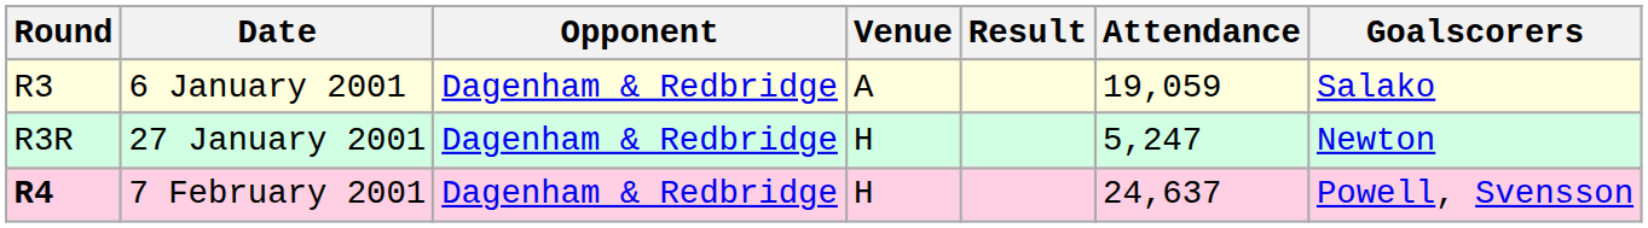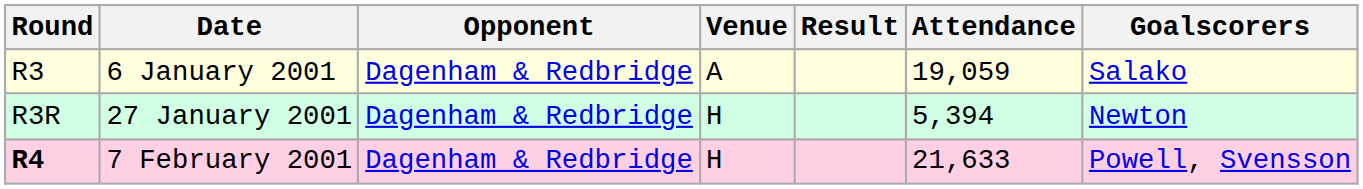 <table class="wikitable">
 <tr>
 <th>Round</th>
 <th>Date</th>
 <th>Opponent</th>
 <th>Venue</th>
 <th>Result</th>
 <th>Attendance</th>
 <th>Goalscorers</th>
 </tr>
 <tr style="background-color: #ffffdd;">
 <td>R3</td>
 <td>6 January 2001</td>
 <td><a href='#'>Dagenham & Redbridge</a></td>
 <td>A</td>
 <td></td>
 <td>19,059</td>
 <td><a href='#'>Salako</a></td>
 </tr>
 <tr style="background-color: #d0ffe3;">
 <td>R3R</td>
 <td>27 January 2001</td>
 <td><a href='#'>Dagenham & Redbridge</a></td>
 <td>H</td>
 <td> </td>
-<td>5,247</td>
+<td>5,394</td>
 <td><a href='#'>Newton</a></td>
 </tr>
 <tr style="background-color: #ffd0e3;">
 <td><strong>R4</strong></td>
 <td>7 February 2001</td>
 <td><a href='#'>Dagenham & Redbridge</a></td>
 <td>H</td>
 <td></td>
-<td>24,637</td>
+<td>21,633</td>
 <td><a href='#'>Powell</a>, <a href='#'>Svensson</a></td>
 </tr>
 </table>
